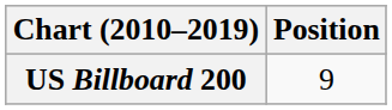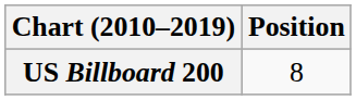 <table class="wikitable plainrowheaders" style="text-align:center">
 <tr>
 <th scope="col">Chart (2010–2019)</th>
 <th scope="col">Position</th>
 </tr>
 <tr>
 <th scope="row">US <em>Billboard</em> 200</th>
-<td>9</td>
+<td>8</td>
 </tr>
 </table>
